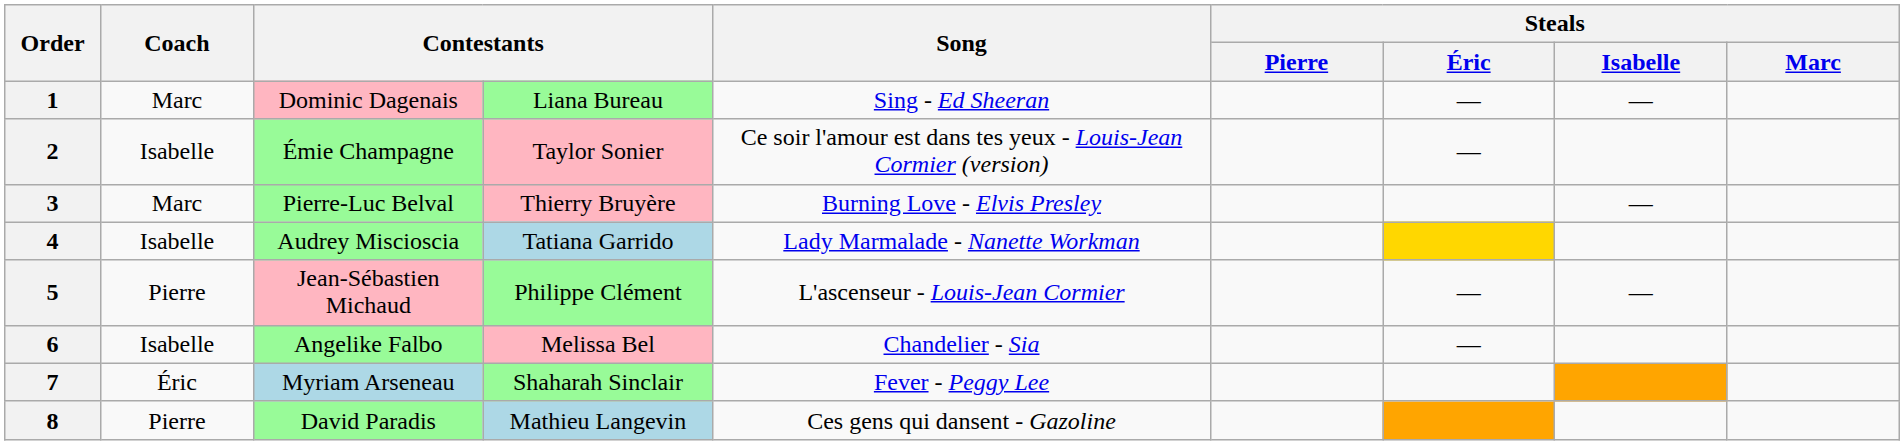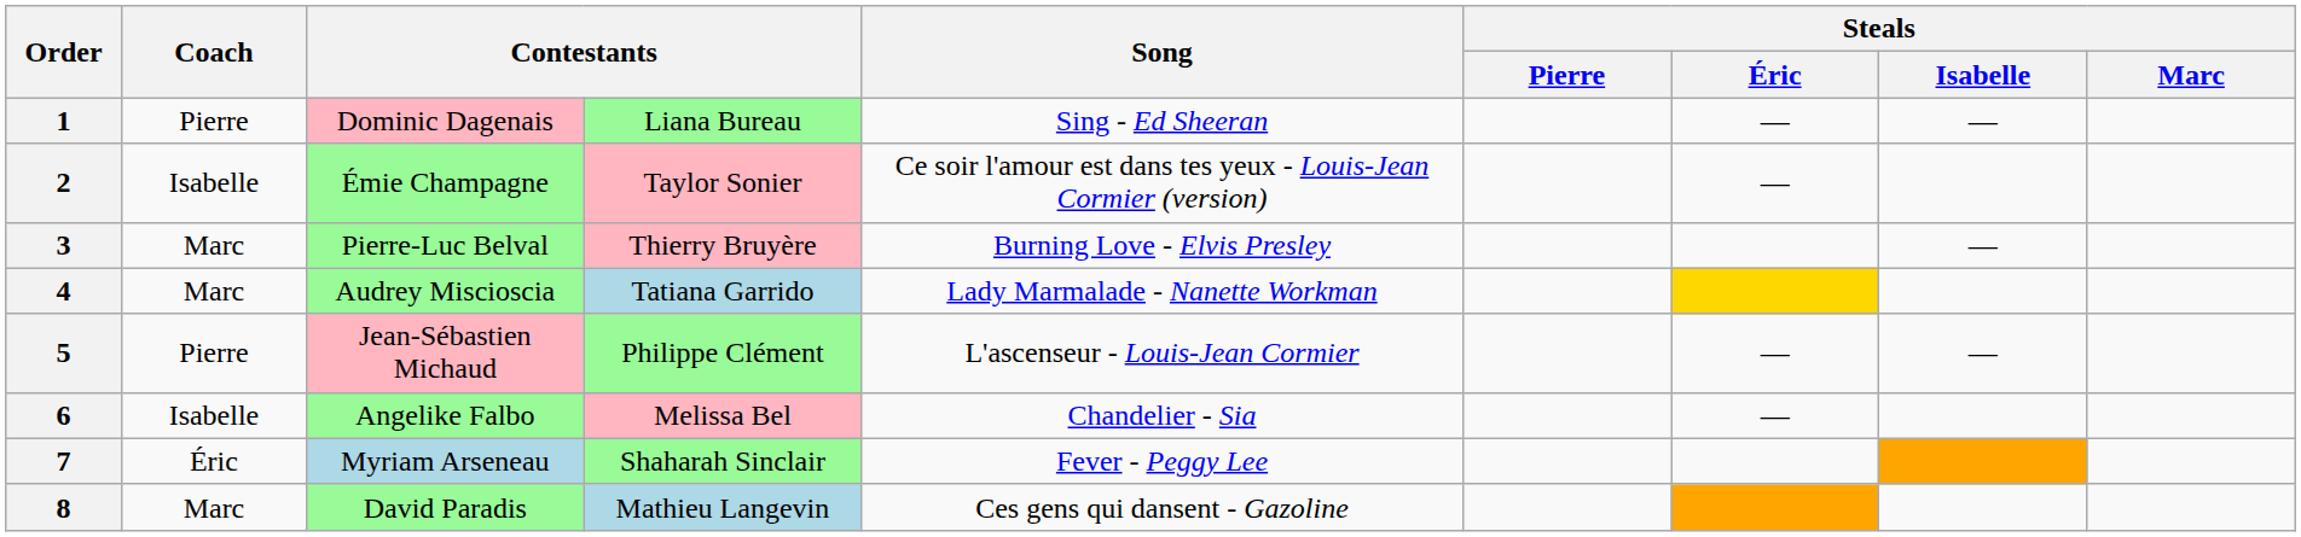 <table class="wikitable" style="text-align: center; width:100%;">
 <tr>
 <th scope="col" rowspan="2" width="5%">Order</th>
 <th scope="col" rowspan="2" width="8%">Coach</th>
 <th scope="col" colspan="2" rowspan="2" width="28%">Contestants</th>
 <th scope="col" rowspan="2" width="26%">Song</th>
 <th scope="col" colspan="4" width="5%">Steals</th>
 </tr>
 <tr>
 <th width="9%"><a href='#'>Pierre</a></th>
 <th width="9%"><a href='#'>Éric</a></th>
 <th width="9%"><a href='#'>Isabelle</a></th>
 <th width="9%"><a href='#'>Marc</a></th>
 </tr>
 <tr>
 <th scope="col">1</th>
-<td>Marc</td>
+<td>Pierre</td>
 <td style="background:lightpink; text-align:center;" width="12%">Dominic Dagenais</td>
 <td style="background:palegreen; text-align:center;" width="12%">Liana Bureau</td>
 <td><a href='#'>Sing</a> - <em><a href='#'>Ed Sheeran</a></em></td>
 <td></td>
 <td>—</td>
 <td>—</td>
 <td></td>
 </tr>
 <tr>
 <th scope="col">2</th>
 <td>Isabelle</td>
 <td style="background:palegreen; text-align:center;">Émie Champagne</td>
 <td style="background:lightpink; text-align:center;">Taylor Sonier</td>
 <td>Ce soir l'amour est dans tes yeux - <em><a href='#'>Louis-Jean Cormier</a> (version)</em></td>
 <td></td>
 <td>—</td>
 <td></td>
 <td></td>
 </tr>
 <tr>
 <th scope="col">3</th>
 <td>Marc</td>
 <td style="background:palegreen; text-align:center;">Pierre-Luc Belval</td>
 <td style="background:lightpink; text-align:center;">Thierry Bruyère</td>
 <td><a href='#'>Burning Love</a> - <em><a href='#'>Elvis Presley</a></em></td>
 <td></td>
 <td></td>
 <td>—</td>
 <td></td>
 </tr>
 <tr>
 <th scope="col">4</th>
-<td>Isabelle</td>
+<td>Marc</td>
 <td style="background:palegreen; text-align:center;">Audrey Miscioscia</td>
 <td style="background:lightblue; text-align:center;">Tatiana Garrido</td>
 <td><a href='#'>Lady Marmalade</a> - <em><a href='#'>Nanette Workman</a></em></td>
 <td></td>
 <td style="background:gold;text-align:center;"></td>
 <td></td>
 <td></td>
 </tr>
 <tr>
 <th scope="col">5</th>
 <td>Pierre</td>
 <td style="background:lightpink; text-align:center;">Jean-Sébastien Michaud</td>
 <td style="background:palegreen; text-align:center;">Philippe Clément</td>
 <td>L'ascenseur - <em><a href='#'>Louis-Jean Cormier</a></em></td>
 <td></td>
 <td>—</td>
 <td>—</td>
 <td></td>
 </tr>
 <tr>
 <th scope="col">6</th>
 <td>Isabelle</td>
 <td style="background:palegreen; text-align:center;">Angelike Falbo</td>
 <td style="background:lightpink; text-align:center;">Melissa Bel</td>
 <td><a href='#'>Chandelier</a> - <em><a href='#'>Sia</a></em></td>
 <td></td>
 <td>—</td>
 <td></td>
 <td></td>
 </tr>
 <tr>
 <th scope="col">7</th>
 <td>Éric</td>
 <td style="background:lightblue; text-align:center;">Myriam Arseneau</td>
 <td style="background:palegreen; text-align:center;">Shaharah Sinclair</td>
 <td><a href='#'>Fever</a> - <em><a href='#'>Peggy Lee</a></em></td>
 <td></td>
 <td></td>
 <td style="background:orange;text-align:center;"></td>
 <td></td>
 </tr>
 <tr>
 <th scope="col">8</th>
-<td>Pierre</td>
+<td>Marc</td>
 <td style="background:palegreen; text-align:center;">David Paradis</td>
 <td style="background:lightblue; text-align:center;">Mathieu Langevin</td>
 <td>Ces gens qui dansent - <em>Gazoline</em></td>
 <td></td>
 <td style="background:orange;text-align:center;"></td>
 <td></td>
 <td></td>
 </tr>
 </table>
